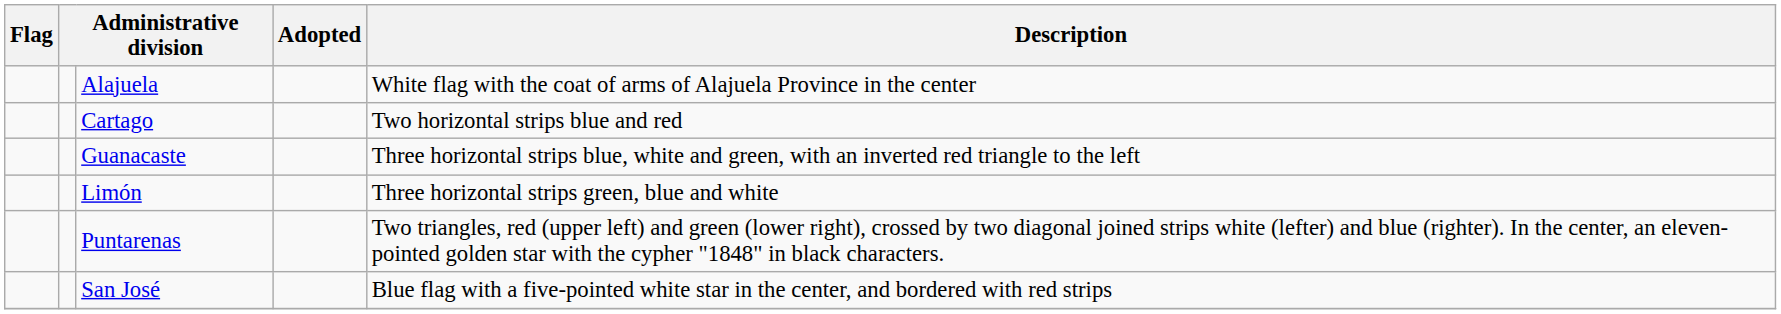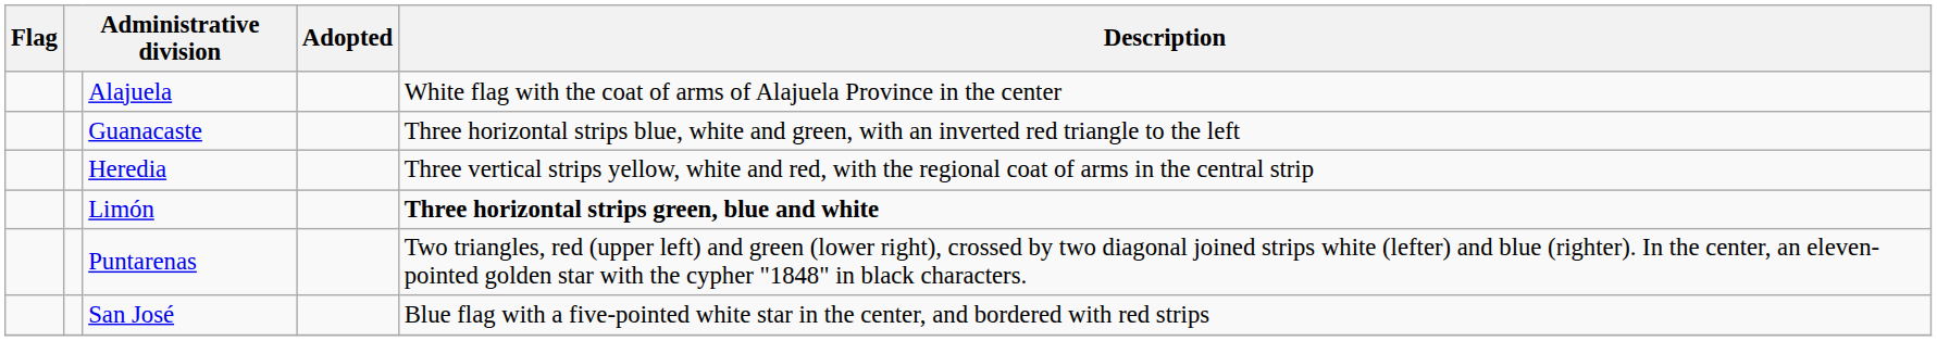 <table class="wikitable sortable">
 <tr>
 <th class="unsortable">Flag</th>
 <th colspan="2">Administrative division</th>
 <th>Adopted</th>
 <th class="unsortable">Description</th>
 </tr>
 <tr>
 <td></td>
 <td></td>
 <td><a href='#'>Alajuela</a></td>
 <td></td>
 <td>White flag with the coat of arms of Alajuela Province in the center</td>
 </tr>
 <tr>
 <td></td>
 <td></td>
-<td><a href='#'>Cartago</a></td>
-<td></td>
-<td>Two horizontal strips blue and red</td>
-</tr>
-<tr>
-<td></td>
-<td></td>
 <td><a href='#'>Guanacaste</a></td>
 <td></td>
 <td>Three horizontal strips blue, white and green, with an inverted red triangle to the left</td>
 </tr>
 <tr>
 <td></td>
 <td></td>
+<td><a href='#'>Heredia</a></td>
+<td></td>
+<td>Three vertical strips yellow, white and red, with the regional coat of arms in the central strip</td>
+</tr>
+<tr>
+<td></td>
+<td></td>
 <td><a href='#'>Limón</a></td>
 <td></td>
-<td>Three horizontal strips green, blue and white</td>
+<td><strong>Three horizontal strips green, blue and white</strong></td>
 </tr>
 <tr>
 <td></td>
 <td></td>
 <td><a href='#'>Puntarenas</a></td>
 <td></td>
 <td>Two triangles, red (upper left) and green (lower right), crossed by two diagonal joined strips white (lefter) and blue (righter). In the center, an eleven-pointed golden star with the cypher "1848" in black characters.</td>
 </tr>
 <tr>
 <td></td>
 <td></td>
 <td><a href='#'>San José</a></td>
 <td></td>
 <td>Blue flag with a five-pointed white star in the center, and bordered with red strips</td>
 </tr>
 <tr>
 </tr>
 </table>
